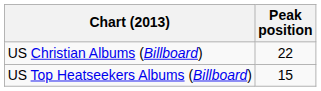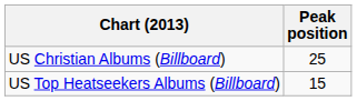 <table class="wikitable sortable">
 <tr>
 <th>Chart (2013)</th>
 <th>Peak<br>position</th>
 </tr>
 <tr>
 <td>US <a href='#'>Christian Albums</a> (<em><a href='#'>Billboard</a></em>)</td>
-<td align=center>22</td>
+<td align=center>25</td>
 </tr>
 <tr>
 <td>US <a href='#'>Top Heatseekers Albums</a> (<em><a href='#'>Billboard</a></em>)</td>
 <td align=center>15</td>
 </tr>
 </table>
